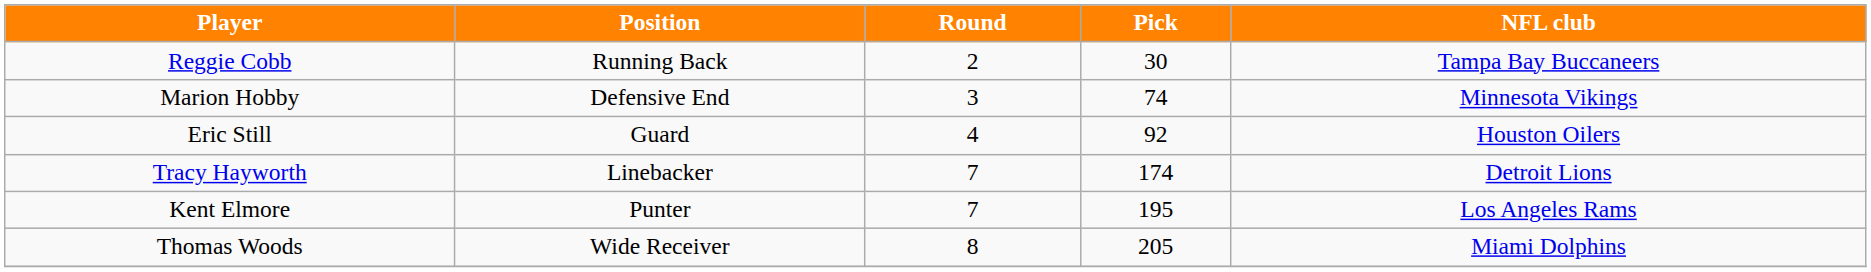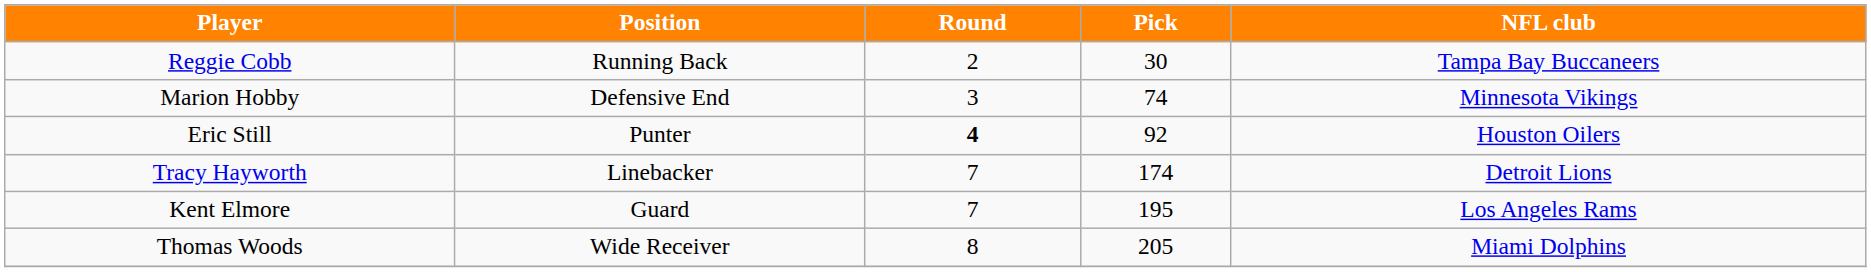 <table class="wikitable" width="80%">
 <tr align="center"  style="background:#FF8200;color:#FFFFFF;">
 <td><strong>Player</strong></td>
 <td><strong>Position</strong></td>
 <td><strong>Round</strong></td>
 <td><strong>Pick</strong></td>
 <td><strong>NFL club</strong></td>
 </tr>
 <tr align="center" bgcolor="">
 <td><a href='#'>Reggie Cobb</a></td>
 <td>Running Back</td>
 <td>2</td>
 <td>30</td>
 <td><a href='#'>Tampa Bay Buccaneers</a></td>
 </tr>
 <tr align="center" bgcolor="">
 <td>Marion Hobby</td>
 <td>Defensive End</td>
 <td>3</td>
 <td>74</td>
 <td><a href='#'>Minnesota Vikings</a></td>
 </tr>
 <tr align="center" bgcolor="">
 <td>Eric Still</td>
-<td>Guard</td>
-<td>4</td>
+<td>Punter</td>
+<td><strong>4</strong></td>
 <td>92</td>
 <td><a href='#'>Houston Oilers</a></td>
 </tr>
 <tr align="center" bgcolor="">
 <td><a href='#'>Tracy Hayworth</a></td>
 <td>Linebacker</td>
 <td>7</td>
 <td>174</td>
 <td><a href='#'>Detroit Lions</a></td>
 </tr>
 <tr align="center" bgcolor="">
 <td>Kent Elmore</td>
-<td>Punter</td>
+<td>Guard</td>
 <td>7</td>
 <td>195</td>
 <td><a href='#'>Los Angeles Rams</a></td>
 </tr>
 <tr align="center" bgcolor="">
 <td>Thomas Woods</td>
 <td>Wide Receiver</td>
 <td>8</td>
 <td>205</td>
 <td><a href='#'>Miami Dolphins</a></td>
 </tr>
 <tr align="center" bgcolor="">
 </tr>
 </table>
